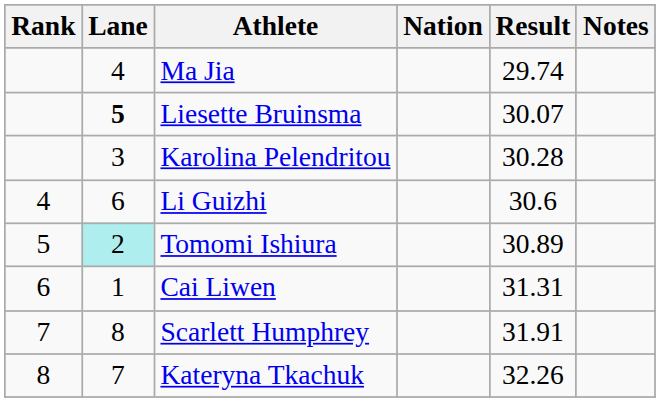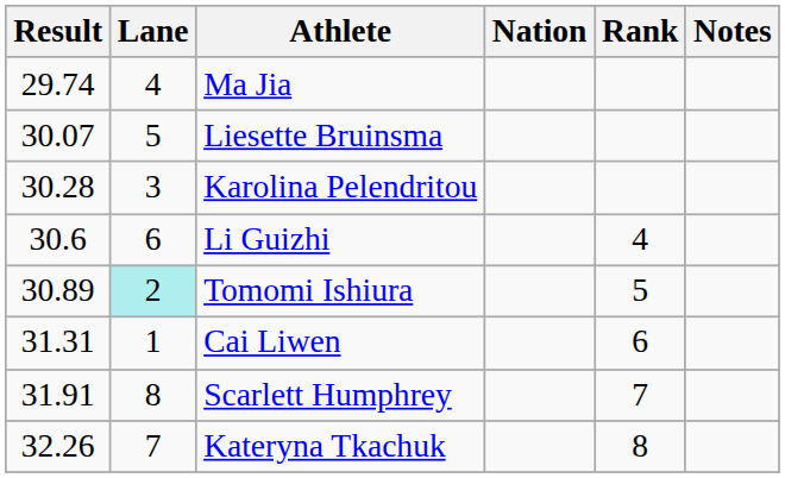 <table class="wikitable sortable" style="text-align:center">
 <tr>
-<th>Rank</th>
+<th>Result</th>
 <th>Lane</th>
 <th>Athlete</th>
 <th>Nation</th>
-<th>Result</th>
+<th>Rank</th>
 <th>Notes</th>
 </tr>
 <tr>
-<td></td>
+<td>29.74</td>
 <td>4</td>
 <td align=left><a href='#'>Ma Jia</a></td>
 <td align=left></td>
-<td>29.74</td>
+<td></td>
 <td></td>
 </tr>
 <tr>
-<td></td>
-<td><strong>5</strong></td>
+<td>30.07</td>
+<td>5</td>
 <td align=left><a href='#'>Liesette Bruinsma</a></td>
 <td align=left></td>
-<td>30.07</td>
+<td></td>
 <td></td>
 </tr>
 <tr>
-<td></td>
+<td>30.28</td>
 <td>3</td>
 <td align=left><a href='#'>Karolina Pelendritou</a></td>
 <td align=left></td>
-<td>30.28</td>
+<td></td>
 <td></td>
 </tr>
 <tr>
-<td>4</td>
+<td>30.6</td>
 <td>6</td>
 <td align=left><a href='#'>Li Guizhi</a></td>
 <td align=left></td>
-<td>30.6</td>
+<td>4</td>
 <td></td>
 </tr>
 <tr>
-<td>5</td>
+<td>30.89</td>
 <td style="background: paleturquoise;">2</td>
 <td align=left><a href='#'>Tomomi Ishiura</a></td>
 <td align=left></td>
-<td>30.89</td>
+<td>5</td>
 <td></td>
 </tr>
 <tr>
-<td>6</td>
+<td>31.31</td>
 <td>1</td>
 <td align=left><a href='#'>Cai Liwen</a></td>
 <td align=left></td>
-<td>31.31</td>
+<td>6</td>
 <td></td>
 </tr>
 <tr>
-<td>7</td>
+<td>31.91</td>
 <td>8</td>
 <td align=left><a href='#'>Scarlett Humphrey</a></td>
 <td align=left></td>
-<td>31.91</td>
+<td>7</td>
 <td></td>
 </tr>
 <tr>
-<td>8</td>
+<td>32.26</td>
 <td>7</td>
 <td align=left><a href='#'>Kateryna Tkachuk</a></td>
 <td align=left></td>
-<td>32.26</td>
+<td>8</td>
 <td></td>
 </tr>
 </table>
